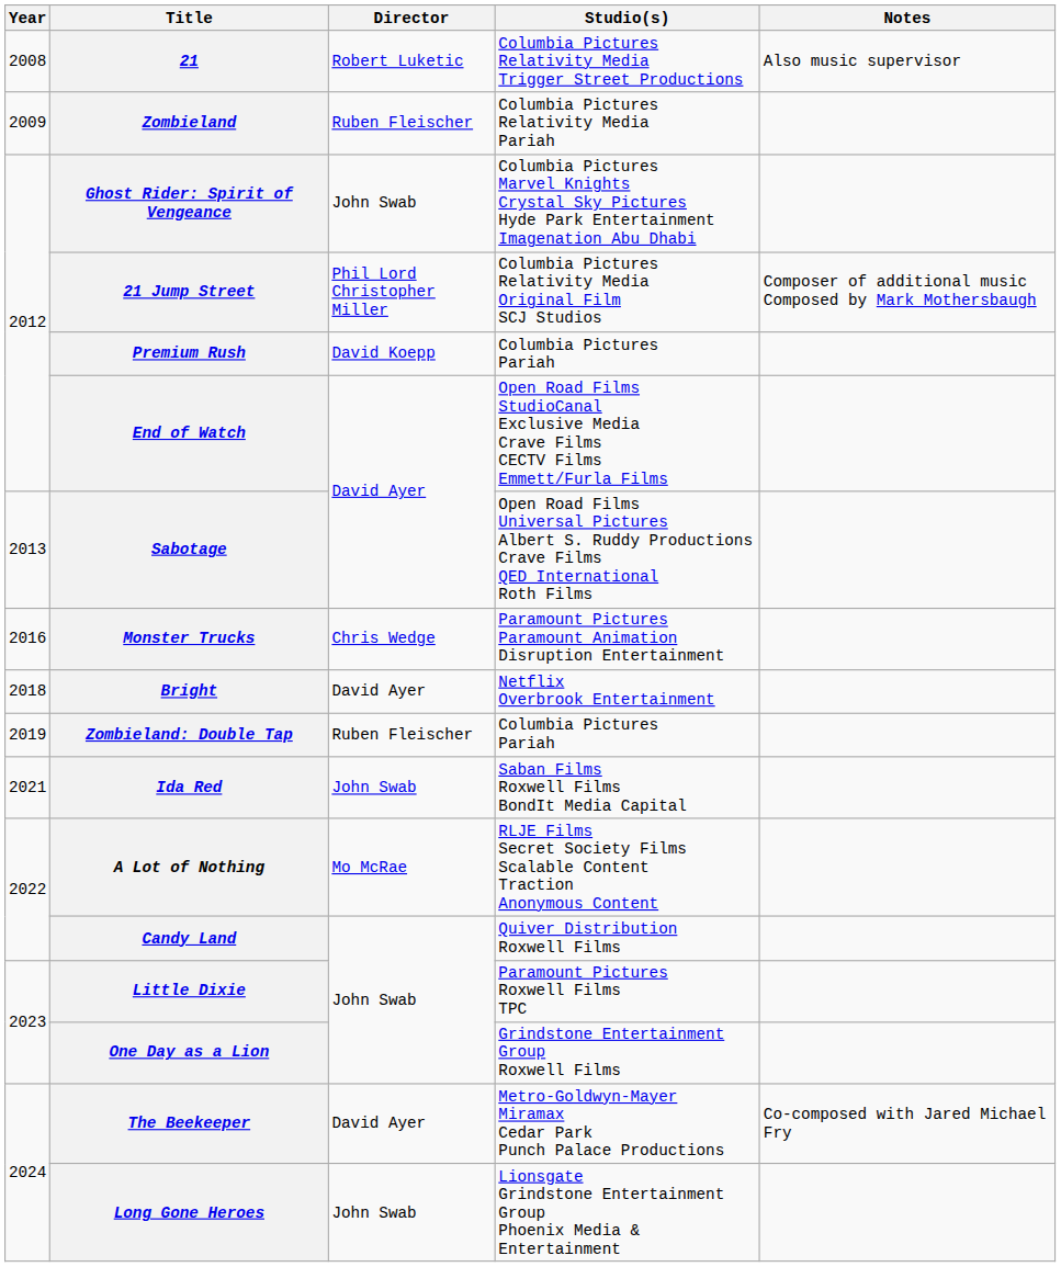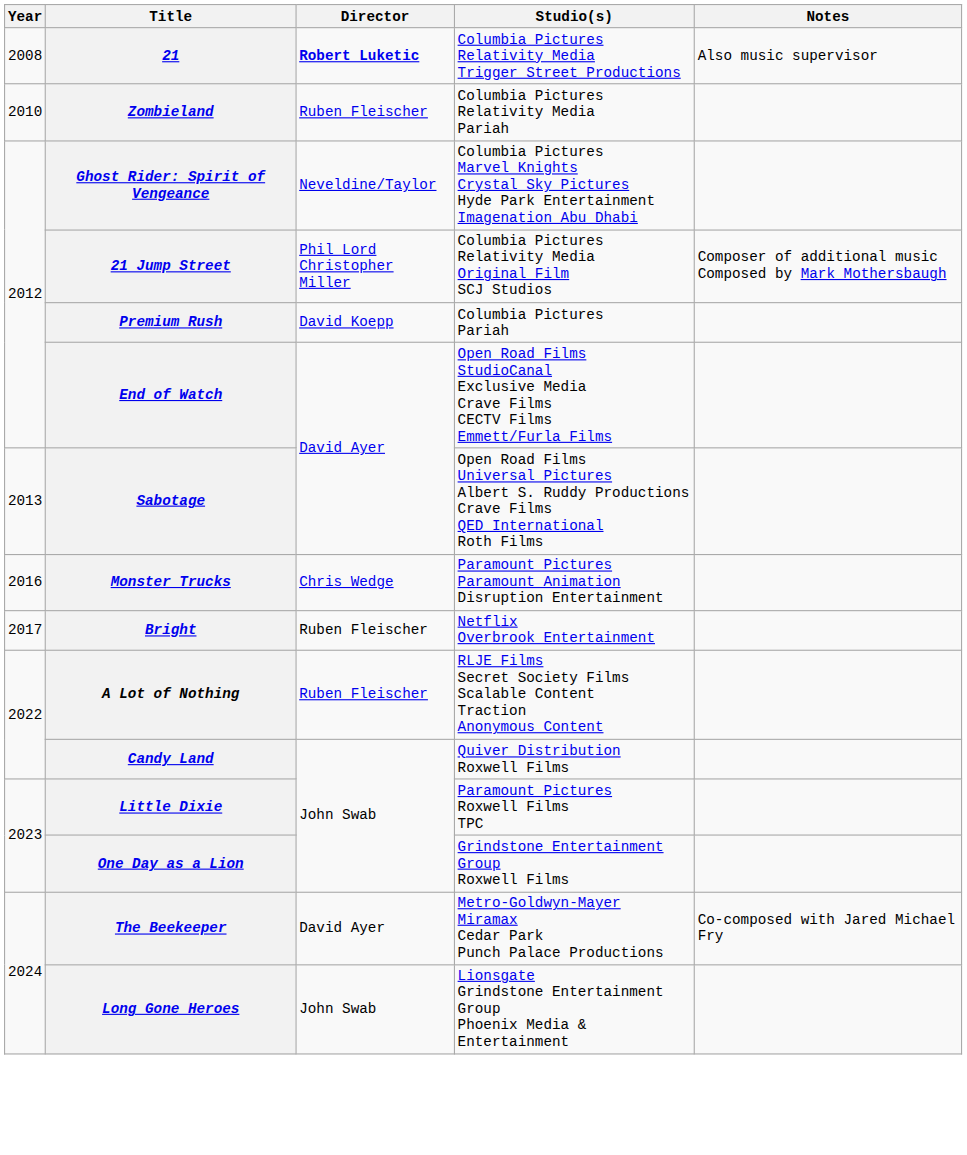 <table class="wikitable">
 <tr>
 <th>Year</th>
 <th>Title</th>
 <th>Director</th>
 <th>Studio(s)</th>
 <th>Notes</th>
 </tr>
 <tr>
 <td>2008</td>
 <th><em><a href='#'>21</a></em></th>
-<td><a href='#'>Robert Luketic</a></td>
+<td><strong><a href='#'>Robert Luketic</a></strong></td>
 <td><a href='#'>Columbia Pictures</a><br><a href='#'>Relativity Media</a><br><a href='#'>Trigger Street Productions</a></td>
 <td>Also music supervisor</td>
 </tr>
 <tr>
-<td>2009</td>
+<td>2010</td>
 <th><em><a href='#'>Zombieland</a></em></th>
 <td><a href='#'>Ruben Fleischer</a></td>
 <td>Columbia Pictures<br>Relativity Media<br>Pariah</td>
 <td></td>
 </tr>
 <tr>
 <td rowspan="4">2012</td>
 <th><em><a href='#'>Ghost Rider: Spirit of Vengeance</a></em></th>
-<td>John Swab</td>
+<td><a href='#'>Neveldine/Taylor</a></td>
 <td>Columbia Pictures<br><a href='#'>Marvel Knights</a><br><a href='#'>Crystal Sky Pictures</a><br>Hyde Park Entertainment<br><a href='#'>Imagenation Abu Dhabi</a></td>
 <td></td>
 </tr>
 <tr>
 <th><em><a href='#'>21 Jump Street</a></em></th>
 <td><a href='#'>Phil Lord<br>Christopher Miller</a></td>
 <td>Columbia Pictures<br>Relativity Media<br><a href='#'>Original Film</a><br>SCJ Studios</td>
 <td>Composer of additional music<br>Composed by <a href='#'>Mark Mothersbaugh</a></td>
 </tr>
 <tr>
 <th><em><a href='#'>Premium Rush</a></em></th>
 <td><a href='#'>David Koepp</a></td>
 <td>Columbia Pictures<br>Pariah</td>
 <td></td>
 </tr>
 <tr>
 <th><em><a href='#'>End of Watch</a></em></th>
 <td rowspan=2><a href='#'>David Ayer</a></td>
 <td><a href='#'>Open Road Films</a><br><a href='#'>StudioCanal</a><br>Exclusive Media<br>Crave Films<br>CECTV Films<br><a href='#'>Emmett/Furla Films</a></td>
 <td></td>
 </tr>
 <tr>
 <td>2013</td>
 <th><em><a href='#'>Sabotage</a></em></th>
 <td>Open Road Films<br><a href='#'>Universal Pictures</a><br>Albert S. Ruddy Productions<br>Crave Films<br><a href='#'>QED International</a><br>Roth Films</td>
 <td></td>
 </tr>
 <tr>
 <td>2016</td>
 <th><em><a href='#'>Monster Trucks</a></em></th>
 <td><a href='#'>Chris Wedge</a></td>
 <td><a href='#'>Paramount Pictures</a><br><a href='#'>Paramount Animation</a><br>Disruption Entertainment</td>
 <td></td>
 </tr>
 <tr>
-<td>2018</td>
+<td>2017</td>
 <th><a href='#'><em>Bright</em></a></th>
-<td>David Ayer</td>
+<td>Ruben Fleischer</td>
 <td><a href='#'>Netflix</a><br><a href='#'>Overbrook Entertainment</a></td>
-<td></td>
-</tr>
-<tr>
-<td>2019</td>
-<th><em><a href='#'>Zombieland: Double Tap</a></em></th>
-<td>Ruben Fleischer</td>
-<td>Columbia Pictures<br>Pariah</td>
-<td></td>
-</tr>
-<tr>
-<td>2021</td>
-<th><em><a href='#'>Ida Red</a></em></th>
-<td><a href='#'>John Swab</a></td>
-<td><a href='#'>Saban Films</a><br>Roxwell Films<br>BondIt Media Capital</td>
 <td></td>
 </tr>
 <tr>
 <td rowspan=2>2022</td>
 <th><em>A Lot of Nothing</em></th>
-<td><a href='#'>Mo McRae</a></td>
+<td><a href='#'>Ruben Fleischer</a></td>
 <td><a href='#'>RLJE Films</a><br>Secret Society Films<br>Scalable Content<br>Traction<br><a href='#'>Anonymous Content</a></td>
 <td></td>
 </tr>
 <tr>
 <th><em><a href='#'>Candy Land</a></em></th>
 <td rowspan=3>John Swab</td>
 <td><a href='#'>Quiver Distribution</a><br>Roxwell Films</td>
 <td></td>
 </tr>
 <tr>
 <td rowspan=2>2023</td>
 <th><em><a href='#'>Little Dixie</a></em></th>
 <td><a href='#'>Paramount Pictures</a><br>Roxwell Films<br>TPC</td>
 <td></td>
 </tr>
 <tr>
 <th><em><a href='#'>One Day as a Lion</a></em></th>
 <td><a href='#'>Grindstone Entertainment Group</a><br>Roxwell Films</td>
 <td></td>
 </tr>
 <tr>
 <td rowspan=2>2024</td>
 <th><em><a href='#'>The Beekeeper</a></em></th>
 <td>David Ayer</td>
 <td><a href='#'>Metro-Goldwyn-Mayer</a><br><a href='#'>Miramax</a><br>Cedar Park<br>Punch Palace Productions</td>
 <td>Co-composed with Jared Michael Fry</td>
 </tr>
 <tr>
 <th><em><a href='#'>Long Gone Heroes</a></em></th>
 <td>John Swab</td>
 <td><a href='#'>Lionsgate</a><br>Grindstone Entertainment Group<br>Phoenix Media & Entertainment</td>
 <td></td>
 </tr>
 </table>
